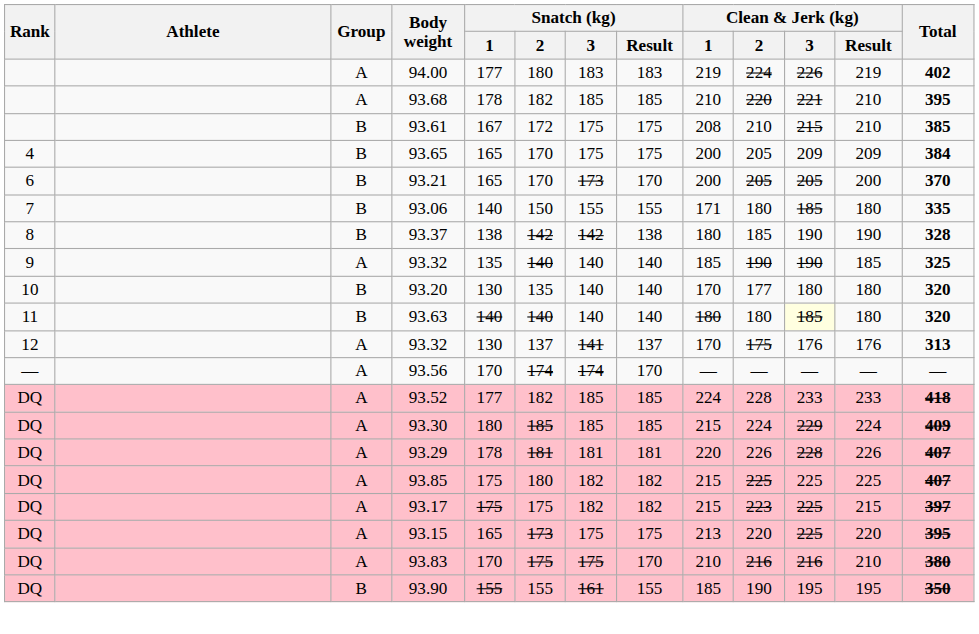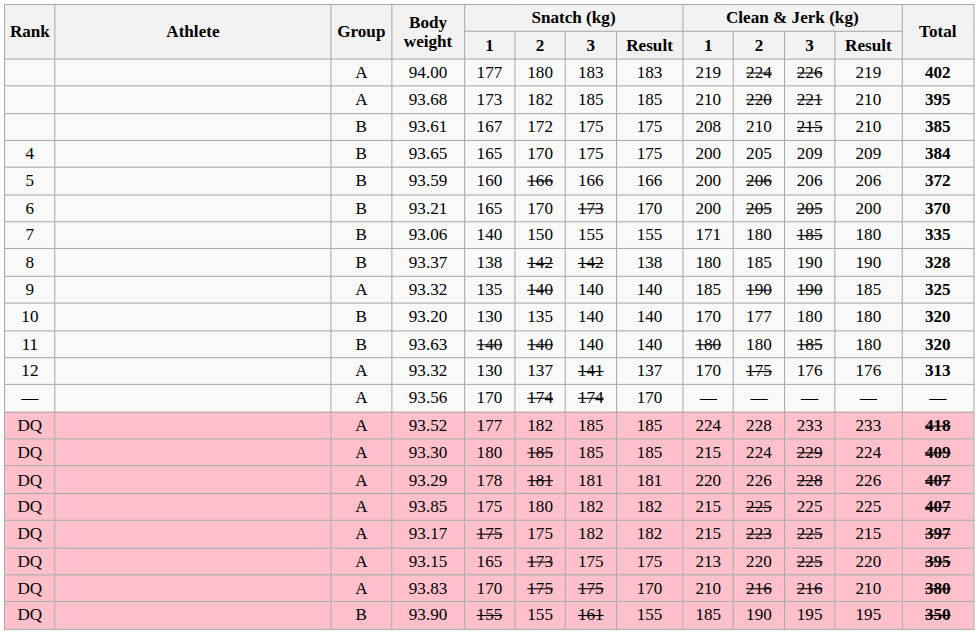 <table class = "wikitable" style="text-align:center;">
 <tr>
 <th rowspan=2 width=40>Rank</th>
 <th rowspan=2 width=250>Athlete</th>
 <th rowspan=2 width=50>Group</th>
 <th rowspan=2 width=60>Body weight</th>
 <th colspan=4>Snatch (kg)</th>
 <th colspan=4>Clean & Jerk (kg)</th>
 <th rowspan=2 width=60>Total</th>
 </tr>
 <tr>
 <th width=40>1</th>
 <th width=40>2</th>
 <th width=40>3</th>
 <th width=55>Result</th>
 <th width=40>1</th>
 <th width=40>2</th>
 <th width=40>3</th>
 <th width=55>Result</th>
 </tr>
 <tr>
 <td></td>
 <td align=left></td>
 <td>A</td>
 <td>94.00</td>
 <td>177</td>
 <td>180</td>
 <td>183</td>
 <td>183</td>
 <td>219</td>
 <td><s>224</s></td>
 <td><s>226</s></td>
 <td>219</td>
 <td><strong>402</strong></td>
 </tr>
 <tr>
 <td></td>
 <td align=left></td>
 <td>A</td>
 <td>93.68</td>
-<td>178</td>
+<td>173</td>
 <td>182</td>
 <td>185</td>
 <td>185</td>
 <td>210</td>
 <td><s>220</s></td>
 <td><s>221</s></td>
 <td>210</td>
 <td><strong>395</strong></td>
 </tr>
 <tr>
 <td></td>
 <td align=left></td>
 <td>B</td>
 <td>93.61</td>
 <td>167</td>
 <td>172</td>
 <td>175</td>
 <td>175</td>
 <td>208</td>
 <td>210</td>
 <td><s>215</s></td>
 <td>210</td>
 <td><strong>385</strong></td>
 </tr>
 <tr>
 <td>4</td>
 <td align=left></td>
 <td>B</td>
 <td>93.65</td>
 <td>165</td>
 <td>170</td>
 <td>175</td>
 <td>175</td>
 <td>200</td>
 <td>205</td>
 <td>209</td>
 <td>209</td>
 <td><strong>384</strong></td>
+</tr>
+<tr>
+<td>5</td>
+<td align=left></td>
+<td>B</td>
+<td>93.59</td>
+<td>160</td>
+<td><s>166</s></td>
+<td>166</td>
+<td>166</td>
+<td>200</td>
+<td><s>206</s></td>
+<td>206</td>
+<td>206</td>
+<td><strong>372</strong></td>
 </tr>
 <tr>
 <td>6</td>
 <td align=left></td>
 <td>B</td>
 <td>93.21</td>
 <td>165</td>
 <td>170</td>
 <td><s>173</s></td>
 <td>170</td>
 <td>200</td>
 <td><s>205</s></td>
 <td><s>205</s></td>
 <td>200</td>
 <td><strong>370</strong></td>
 </tr>
 <tr>
 <td>7</td>
 <td align=left></td>
 <td>B</td>
 <td>93.06</td>
 <td>140</td>
 <td>150</td>
 <td>155</td>
 <td>155</td>
 <td>171</td>
 <td>180</td>
 <td><s>185</s></td>
 <td>180</td>
 <td><strong>335</strong></td>
 </tr>
 <tr>
 <td>8</td>
 <td align=left></td>
 <td>B</td>
 <td>93.37</td>
 <td>138</td>
 <td><s>142</s></td>
 <td><s>142</s></td>
 <td>138</td>
 <td>180</td>
 <td>185</td>
 <td>190</td>
 <td>190</td>
 <td><strong>328</strong></td>
 </tr>
 <tr>
 <td>9</td>
 <td align=left></td>
 <td>A</td>
 <td>93.32</td>
 <td>135</td>
 <td><s>140</s></td>
 <td>140</td>
 <td>140</td>
 <td>185</td>
 <td><s>190</s></td>
 <td><s>190</s></td>
 <td>185</td>
 <td><strong>325</strong></td>
 </tr>
 <tr>
 <td>10</td>
 <td align=left></td>
 <td>B</td>
 <td>93.20</td>
 <td>130</td>
 <td>135</td>
 <td>140</td>
 <td>140</td>
 <td>170</td>
 <td>177</td>
 <td>180</td>
 <td>180</td>
 <td><strong>320</strong></td>
 </tr>
 <tr>
 <td>11</td>
 <td align=left></td>
 <td>B</td>
 <td>93.63</td>
 <td><s>140</s></td>
 <td><s>140</s></td>
 <td>140</td>
 <td>140</td>
 <td><s>180</s></td>
 <td>180</td>
-<td style="background: lightyellow;"><s>185</s></td>
+<td><s>185</s></td>
 <td>180</td>
 <td><strong>320</strong></td>
 </tr>
 <tr>
 <td>12</td>
 <td align=left></td>
 <td>A</td>
 <td>93.32</td>
 <td>130</td>
 <td>137</td>
 <td><s>141</s></td>
 <td>137</td>
 <td>170</td>
 <td><s>175</s></td>
 <td>176</td>
 <td>176</td>
 <td><strong>313</strong></td>
 </tr>
 <tr>
 <td>—</td>
 <td align=left></td>
 <td>A</td>
 <td>93.56</td>
 <td>170</td>
 <td><s>174</s></td>
 <td><s>174</s></td>
 <td>170</td>
 <td>—</td>
 <td>—</td>
 <td>—</td>
 <td>—</td>
 <td>—</td>
 </tr>
 <tr bgcolor=pink>
 <td>DQ</td>
 <td align=left></td>
 <td>A</td>
 <td>93.52</td>
 <td>177</td>
 <td>182</td>
 <td>185</td>
 <td>185</td>
 <td>224</td>
 <td>228</td>
 <td>233</td>
 <td>233</td>
 <td><s><strong>418</strong></s></td>
 </tr>
 <tr bgcolor=pink>
 <td>DQ</td>
 <td align=left></td>
 <td>A</td>
 <td>93.30</td>
 <td>180</td>
 <td><s>185</s></td>
 <td>185</td>
 <td>185</td>
 <td>215</td>
 <td>224</td>
 <td><s>229</s></td>
 <td>224</td>
 <td><s><strong>409</strong></s></td>
 </tr>
 <tr bgcolor=pink>
 <td>DQ</td>
 <td align=left></td>
 <td>A</td>
 <td>93.29</td>
 <td>178</td>
 <td><s>181</s></td>
 <td>181</td>
 <td>181</td>
 <td>220</td>
 <td>226</td>
 <td><s>228</s></td>
 <td>226</td>
 <td><s><strong>407</strong></s></td>
 </tr>
 <tr bgcolor=pink>
 <td>DQ</td>
 <td align=left></td>
 <td>A</td>
 <td>93.85</td>
 <td>175</td>
 <td>180</td>
 <td>182</td>
 <td>182</td>
 <td>215</td>
 <td><s>225</s></td>
 <td>225</td>
 <td>225</td>
 <td><s><strong>407</strong></s></td>
 </tr>
 <tr bgcolor=pink>
 <td>DQ</td>
 <td align=left></td>
 <td>A</td>
 <td>93.17</td>
 <td><s>175</s></td>
 <td>175</td>
 <td>182</td>
 <td>182</td>
 <td>215</td>
 <td><s>223</s></td>
 <td><s>225</s></td>
 <td>215</td>
 <td><s><strong>397</strong></s></td>
 </tr>
 <tr bgcolor=pink>
 <td>DQ</td>
 <td align=left></td>
 <td>A</td>
 <td>93.15</td>
 <td>165</td>
 <td><s>173</s></td>
 <td>175</td>
 <td>175</td>
 <td>213</td>
 <td>220</td>
 <td><s>225</s></td>
 <td>220</td>
 <td><s><strong>395</strong></s></td>
 </tr>
 <tr bgcolor=pink>
 <td>DQ</td>
 <td align=left></td>
 <td>A</td>
 <td>93.83</td>
 <td>170</td>
 <td><s>175</s></td>
 <td><s>175</s></td>
 <td>170</td>
 <td>210</td>
 <td><s>216 </s></td>
 <td><s>216 </s></td>
 <td>210</td>
 <td><s><strong>380</strong></s></td>
 </tr>
 <tr bgcolor=pink>
 <td>DQ</td>
 <td align=left></td>
 <td>B</td>
 <td>93.90</td>
 <td><s>155</s></td>
 <td>155</td>
 <td><s>161</s></td>
 <td>155</td>
 <td>185</td>
 <td>190</td>
 <td>195</td>
 <td>195</td>
 <td><s><strong>350</strong></s></td>
 </tr>
 </table>
